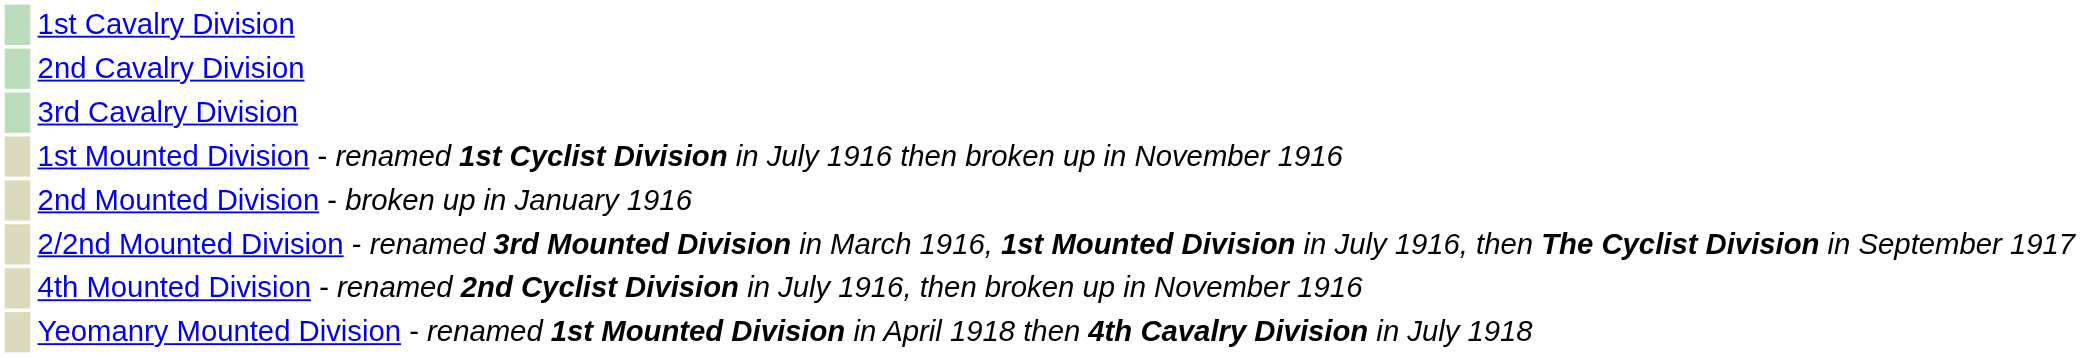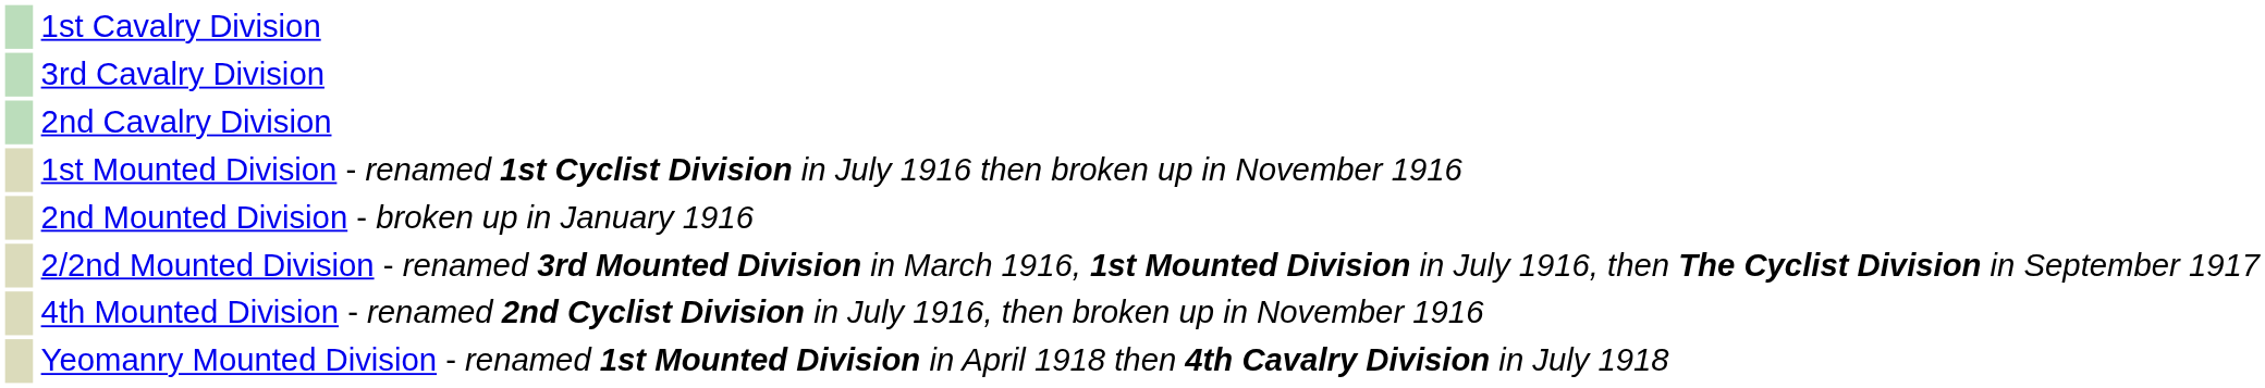 <table border=0 cellpadding=2>
 <tr>
 <td width=10 bgcolor=#bbddbb></td>
 <td><a href='#'>1st Cavalry Division</a></td>
 </tr>
 <tr>
 <td bgcolor=#bbddbb></td>
-<td><a href='#'>2nd Cavalry Division</a></td>
+<td><a href='#'>3rd Cavalry Division</a></td>
 </tr>
 <tr>
 <td bgcolor=#bbddbb></td>
-<td><a href='#'>3rd Cavalry Division</a></td>
+<td><a href='#'>2nd Cavalry Division</a></td>
 </tr>
 <tr>
 <td bgcolor=#dbdbbb></td>
 <td><a href='#'>1st Mounted Division</a> - <em>renamed <strong>1st Cyclist Division</strong> in July 1916 then broken up in November 1916</em></td>
 </tr>
 <tr>
 <td bgcolor=#dbdbbb></td>
 <td><a href='#'>2nd Mounted Division</a> - <em>broken up in January 1916</em></td>
 </tr>
 <tr>
 <td bgcolor=#dbdbbb></td>
 <td><a href='#'>2/2nd Mounted Division</a> - <em>renamed <strong>3rd Mounted Division</strong> in March 1916, <strong>1st Mounted Division</strong> in July 1916, then <strong>The Cyclist Division</strong> in September 1917</em></td>
 </tr>
 <tr>
 <td bgcolor=#dbdbbb></td>
 <td><a href='#'>4th Mounted Division</a> - <em>renamed <strong>2nd Cyclist Division</strong> in July 1916, then broken up in November 1916</em></td>
 </tr>
 <tr>
 <td bgcolor=#dbdbbb></td>
 <td><a href='#'>Yeomanry Mounted Division</a> - <em>renamed <strong>1st Mounted Division</strong> in April 1918 then <strong>4th Cavalry Division</strong> in July 1918</em></td>
 </tr>
 </table>
